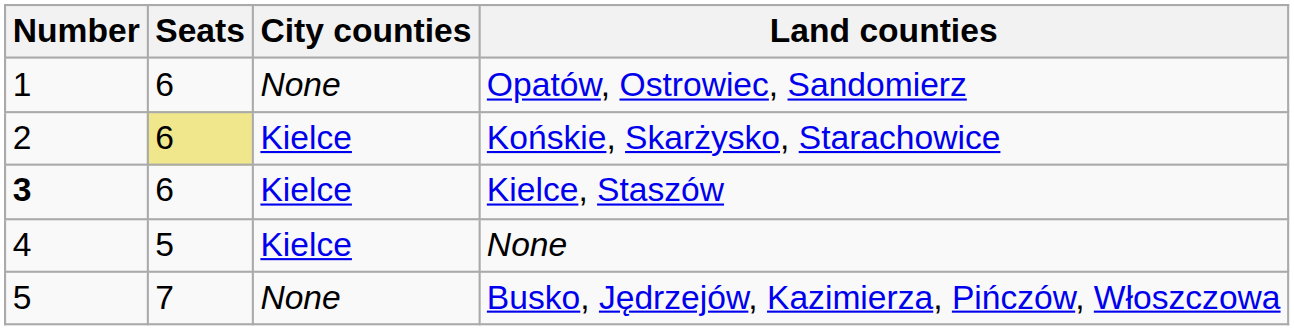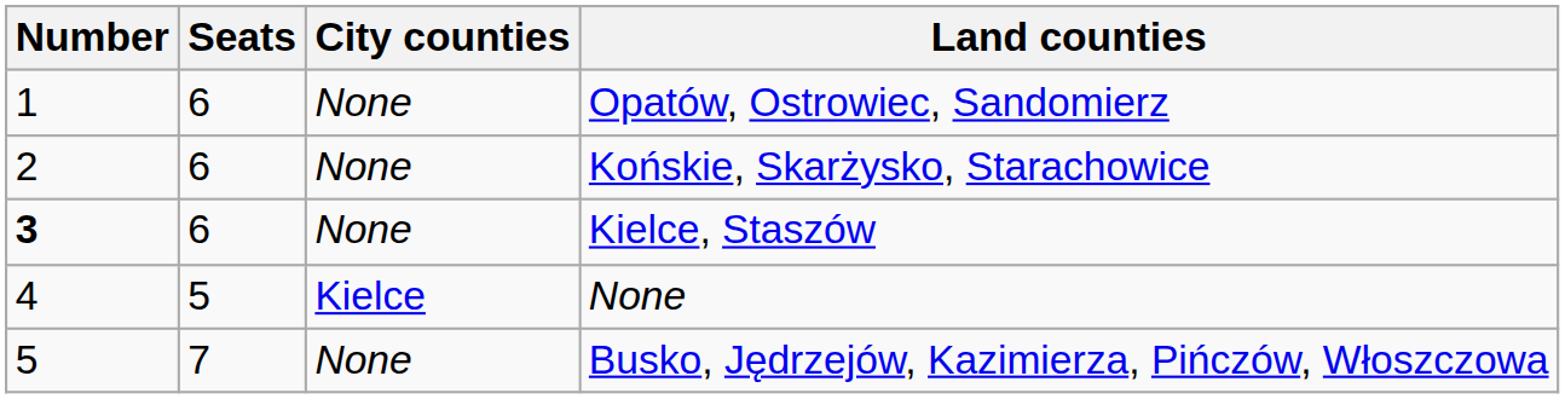 <table class=wikitable>
 <tr>
 <th>Number</th>
 <th>Seats</th>
 <th>City counties</th>
 <th>Land counties</th>
 </tr>
 <tr>
 <td>1</td>
 <td>6</td>
 <td><em>None</em></td>
 <td><a href='#'>Opatów</a>, <a href='#'>Ostrowiec</a>, <a href='#'>Sandomierz</a></td>
 </tr>
 <tr>
 <td>2</td>
-<td style="background: khaki;">6</td>
-<td><a href='#'>Kielce</a></td>
+<td>6</td>
+<td><em>None</em></td>
 <td><a href='#'>Końskie</a>, <a href='#'>Skarżysko</a>, <a href='#'>Starachowice</a></td>
 </tr>
 <tr>
 <td><strong>3</strong></td>
 <td>6</td>
-<td><a href='#'>Kielce</a></td>
+<td><em>None</em></td>
 <td><a href='#'>Kielce</a>, <a href='#'>Staszów</a></td>
 </tr>
 <tr>
 <td>4</td>
 <td>5</td>
 <td><a href='#'>Kielce</a></td>
 <td><em>None</em></td>
 </tr>
 <tr>
 <td>5</td>
 <td>7</td>
 <td><em>None</em></td>
 <td><a href='#'>Busko</a>, <a href='#'>Jędrzejów</a>, <a href='#'>Kazimierza</a>, <a href='#'>Pińczów</a>, <a href='#'>Włoszczowa</a></td>
 </tr>
 </table>
